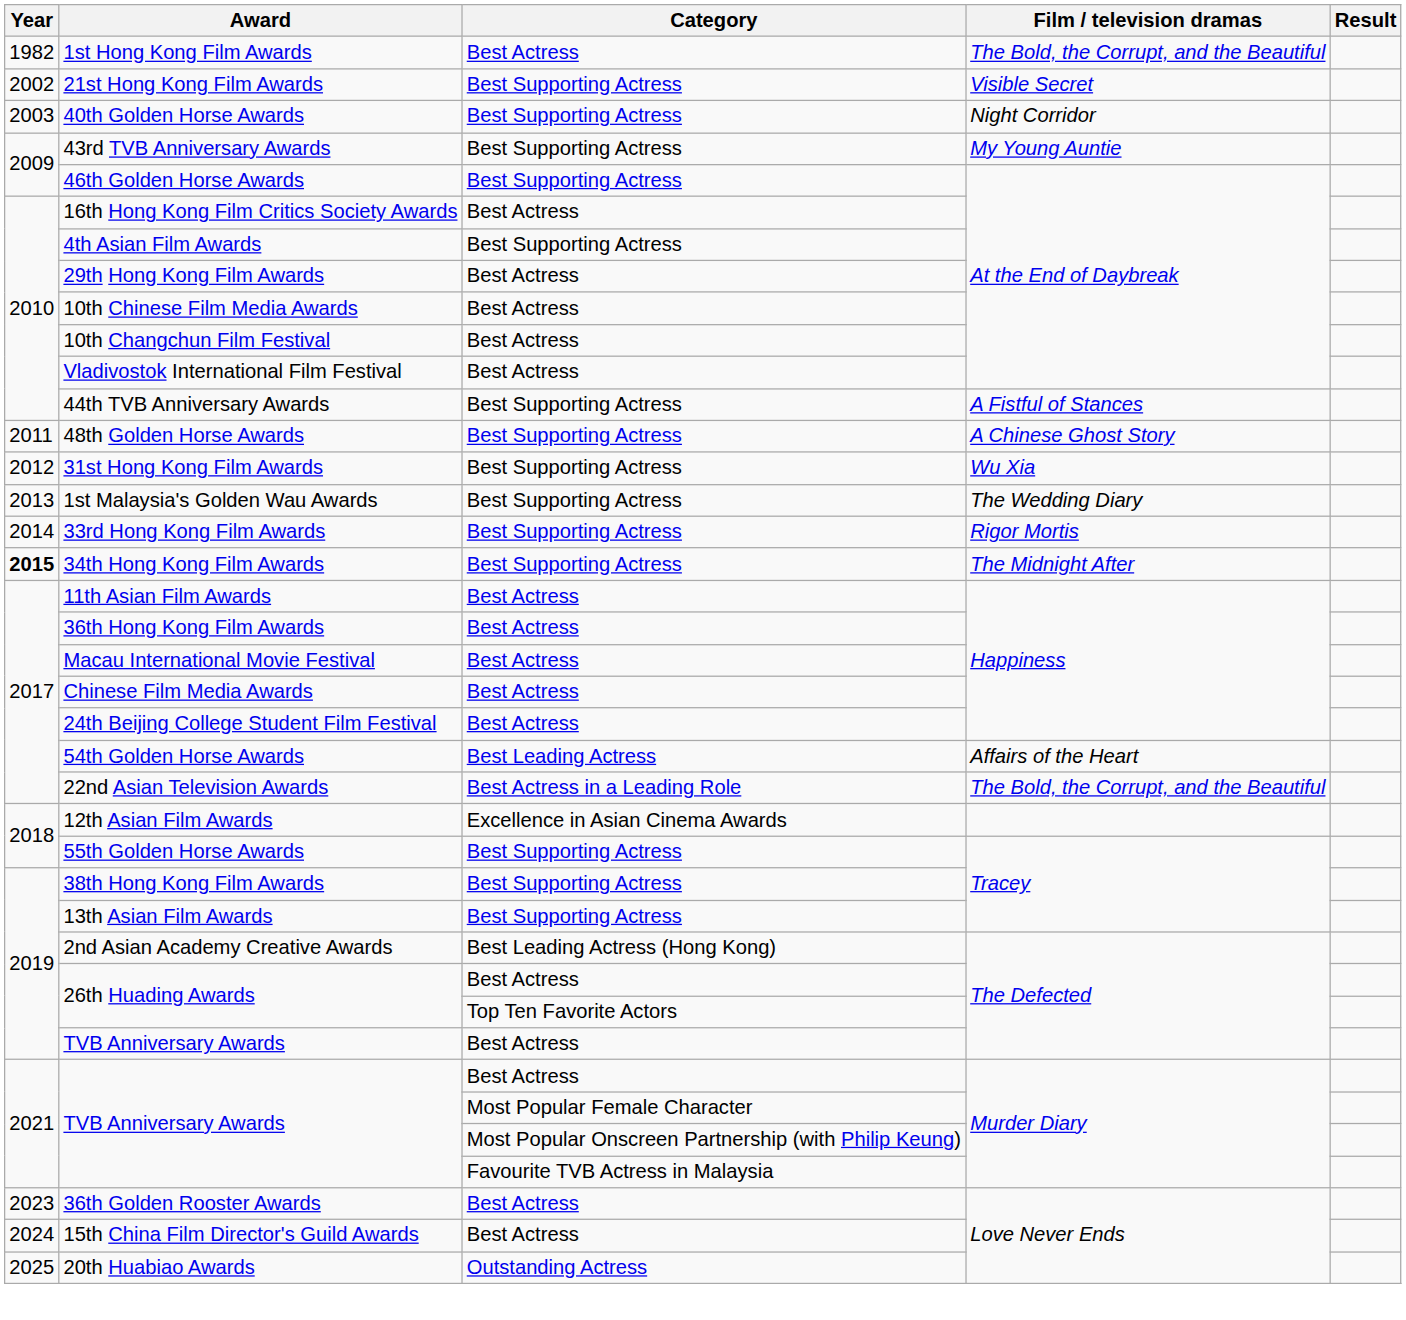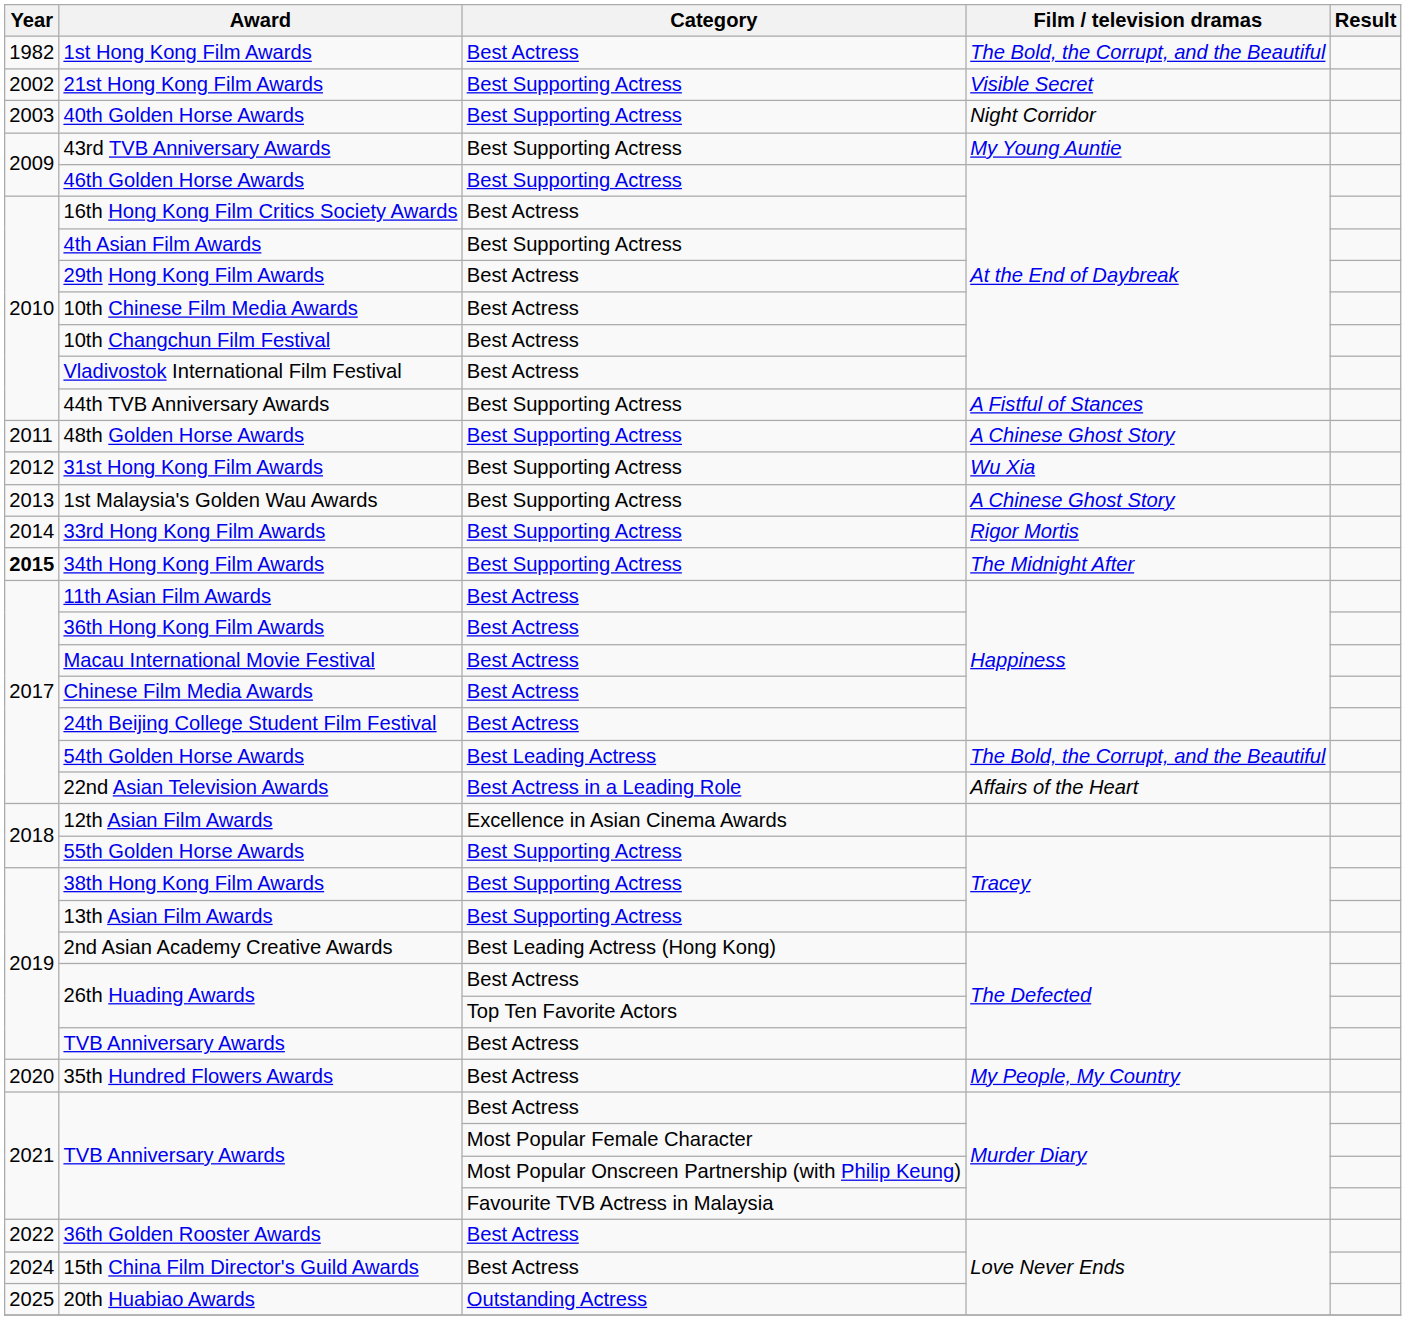 <table class="wikitable sortable">
 <tr>
 <th>Year</th>
 <th>Award</th>
 <th>Category</th>
 <th>Film / television dramas</th>
 <th class="unsortable">Result</th>
 </tr>
 <tr>
 <td>1982</td>
 <td><a href='#'>1st Hong Kong Film Awards</a></td>
 <td><a href='#'>Best Actress</a></td>
 <td><em><a href='#'>The Bold, the Corrupt, and the Beautiful</a></em></td>
 <td></td>
 </tr>
 <tr>
 <td>2002</td>
 <td><a href='#'>21st Hong Kong Film Awards</a></td>
 <td><a href='#'>Best Supporting Actress</a></td>
 <td><em><a href='#'>Visible Secret</a></em></td>
 <td></td>
 </tr>
 <tr>
 <td>2003</td>
 <td><a href='#'>40th Golden Horse Awards</a></td>
 <td><a href='#'>Best Supporting Actress</a></td>
 <td><em>Night Corridor</em></td>
 <td></td>
 </tr>
 <tr>
 <td rowspan=2>2009</td>
 <td>43rd <a href='#'>TVB Anniversary Awards</a></td>
 <td>Best Supporting Actress</td>
 <td><em><a href='#'>My Young Auntie</a></em></td>
 <td></td>
 </tr>
 <tr>
 <td><a href='#'>46th Golden Horse Awards</a></td>
 <td><a href='#'>Best Supporting Actress</a></td>
 <td rowspan=7><em><a href='#'>At the End of Daybreak</a></em></td>
 <td></td>
 </tr>
 <tr>
 <td rowspan=7>2010</td>
 <td>16th <a href='#'>Hong Kong Film Critics Society Awards</a></td>
 <td>Best Actress</td>
 <td></td>
 </tr>
 <tr>
 <td><a href='#'>4th Asian Film Awards</a></td>
 <td>Best Supporting Actress</td>
 <td></td>
 </tr>
 <tr>
 <td><a href='#'>29th</a> <a href='#'>Hong Kong Film Awards</a></td>
 <td>Best Actress</td>
 <td></td>
 </tr>
 <tr>
 <td>10th <a href='#'>Chinese Film Media Awards</a></td>
 <td>Best Actress</td>
 <td></td>
 </tr>
 <tr>
 <td>10th <a href='#'>Changchun Film Festival</a></td>
 <td>Best Actress</td>
 <td></td>
 </tr>
 <tr>
 <td><a href='#'>Vladivostok</a> International Film Festival</td>
 <td>Best Actress</td>
 <td></td>
 </tr>
 <tr>
 <td>44th TVB Anniversary Awards</td>
 <td>Best Supporting Actress</td>
 <td><em><a href='#'>A Fistful of Stances</a></em></td>
 <td></td>
 </tr>
 <tr>
 <td>2011</td>
 <td>48th <a href='#'>Golden Horse Awards</a></td>
 <td><a href='#'>Best Supporting Actress</a></td>
 <td><em><a href='#'>A Chinese Ghost Story</a></em></td>
 <td></td>
 </tr>
 <tr>
 <td>2012</td>
 <td><a href='#'>31st Hong Kong Film Awards</a></td>
 <td>Best Supporting Actress</td>
 <td><em><a href='#'>Wu Xia</a></em></td>
 <td></td>
 </tr>
 <tr>
 <td>2013</td>
 <td>1st Malaysia's Golden Wau Awards</td>
 <td>Best Supporting Actress</td>
-<td><em>The Wedding Diary</em></td>
+<td><em><a href='#'>A Chinese Ghost Story</a></em></td>
 <td></td>
 </tr>
 <tr>
 <td>2014</td>
 <td><a href='#'>33rd Hong Kong Film Awards</a></td>
 <td><a href='#'>Best Supporting Actress</a></td>
 <td><em><a href='#'>Rigor Mortis</a></em></td>
 <td></td>
 </tr>
 <tr>
 <td><strong>2015</strong></td>
 <td><a href='#'>34th Hong Kong Film Awards</a></td>
 <td><a href='#'>Best Supporting Actress</a></td>
 <td><em><a href='#'>The Midnight After</a></em></td>
 <td></td>
 </tr>
 <tr>
 <td rowspan=7>2017</td>
 <td><a href='#'>11th Asian Film Awards</a></td>
 <td><a href='#'>Best Actress</a></td>
 <td rowspan=5><em><a href='#'>Happiness</a></em></td>
 <td></td>
 </tr>
 <tr>
 <td><a href='#'>36th Hong Kong Film Awards</a></td>
 <td><a href='#'>Best Actress</a></td>
 <td></td>
 </tr>
 <tr>
 <td><a href='#'>Macau International Movie Festival</a></td>
 <td><a href='#'>Best Actress</a></td>
 <td></td>
 </tr>
 <tr>
 <td><a href='#'>Chinese Film Media Awards</a></td>
 <td><a href='#'>Best Actress</a></td>
 <td></td>
 </tr>
 <tr>
 <td><a href='#'>24th Beijing College Student Film Festival</a></td>
 <td><a href='#'>Best Actress</a></td>
 <td></td>
 </tr>
 <tr>
 <td><a href='#'>54th Golden Horse Awards</a></td>
 <td><a href='#'>Best Leading Actress</a></td>
-<td><em>Affairs of the Heart</em></td>
+<td><em><a href='#'>The Bold, the Corrupt, and the Beautiful</a></em></td>
 <td></td>
 </tr>
 <tr>
 <td>22nd <a href='#'>Asian Television Awards</a></td>
 <td><a href='#'>Best Actress in a Leading Role</a></td>
-<td><em><a href='#'>The Bold, the Corrupt, and the Beautiful</a></em></td>
+<td><em>Affairs of the Heart</em></td>
 <td></td>
 </tr>
 <tr>
 <td rowspan="2">2018</td>
 <td>12th <a href='#'>Asian Film Awards</a></td>
 <td>Excellence in Asian Cinema Awards</td>
 <td></td>
 <td></td>
 </tr>
 <tr>
 <td><a href='#'>55th Golden Horse Awards</a></td>
 <td><a href='#'>Best Supporting Actress</a></td>
 <td rowspan="3"><em><a href='#'>Tracey</a></em></td>
 <td></td>
 </tr>
 <tr>
 <td rowspan=6>2019</td>
 <td><a href='#'>38th Hong Kong Film Awards</a></td>
 <td><a href='#'>Best Supporting Actress</a></td>
 <td></td>
 </tr>
 <tr>
 <td>13th <a href='#'>Asian Film Awards</a></td>
 <td><a href='#'>Best Supporting Actress</a></td>
 <td></td>
 </tr>
 <tr>
 <td>2nd Asian Academy Creative Awards</td>
 <td>Best Leading Actress (Hong Kong)</td>
 <td rowspan=4><em><a href='#'>The Defected</a></em></td>
 <td></td>
 </tr>
 <tr>
 <td rowspan=2>26th <a href='#'>Huading Awards</a></td>
 <td>Best Actress</td>
 <td></td>
 </tr>
 <tr>
 <td>Top Ten Favorite Actors</td>
 <td></td>
 </tr>
 <tr>
 <td><a href='#'>TVB Anniversary Awards</a></td>
 <td>Best Actress</td>
 <td></td>
 </tr>
 <tr>
+<td>2020</td>
+<td>35th <a href='#'>Hundred Flowers Awards</a></td>
+<td>Best Actress</td>
+<td><em><a href='#'>My People, My Country</a></em></td>
+<td></td>
+</tr>
+<tr>
 <td rowspan=4>2021</td>
 <td rowspan=4><a href='#'>TVB Anniversary Awards</a></td>
 <td>Best Actress</td>
 <td rowspan=4><em><a href='#'>Murder Diary</a></em></td>
 <td></td>
 </tr>
 <tr>
 <td>Most Popular Female Character</td>
 <td></td>
 </tr>
 <tr>
 <td>Most Popular Onscreen Partnership (with <a href='#'>Philip Keung</a>)</td>
 <td></td>
 </tr>
 <tr>
 <td>Favourite TVB Actress in Malaysia</td>
 <td></td>
 </tr>
 <tr>
-<td>2023</td>
+<td>2022</td>
 <td><a href='#'>36th Golden Rooster Awards</a></td>
 <td><a href='#'>Best Actress</a></td>
 <td rowspan=3><em>Love Never Ends	</em></td>
 <td></td>
 </tr>
 <tr>
 <td>2024</td>
 <td>15th <a href='#'>China Film Director's Guild Awards</a></td>
 <td>Best Actress</td>
 <td></td>
 </tr>
 <tr>
 <td>2025</td>
 <td>20th <a href='#'>Huabiao Awards</a></td>
 <td><a href='#'>Outstanding Actress</a></td>
 <td></td>
 </tr>
 <tr>
 </tr>
 </table>
